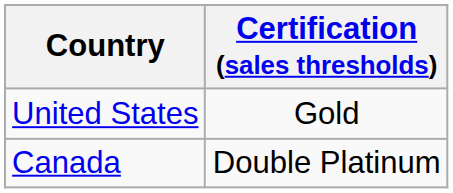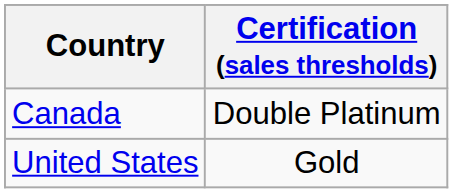 <table class="wikitable sortable">
 <tr>
 <th>Country</th>
 <th><a href='#'>Certification</a><br><small>(<a href='#'>sales thresholds</a>)</small></th>
 </tr>
 <tr>
+<td><a href='#'>Canada</a></td>
+<td style="text-align:center;">Double Platinum</td>
+</tr>
+<tr>
 <td><a href='#'>United States</a></td>
 <td style="text-align:center;">Gold</td>
 </tr>
-<tr>
-<td><a href='#'>Canada</a></td>
-<td style="text-align:center;">Double Platinum</td>
-</tr>
 </table>
